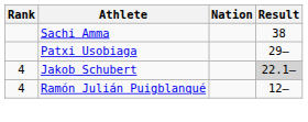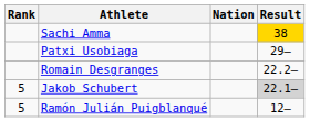 <table class="wikitable sortable" style="text-align:center">
 <tr>
 <th>Rank</th>
 <th>Athlete</th>
 <th>Nation</th>
 <th>Result</th>
 </tr>
 <tr>
 <td></td>
 <td align=left><a href='#'>Sachi Amma</a></td>
 <td align=left></td>
-<td>38</td>
+<td style="background: gold;">38</td>
 </tr>
 <tr>
 <td></td>
 <td align=left><a href='#'>Patxi Usobiaga</a></td>
 <td align=left></td>
 <td>29–</td>
 </tr>
 <tr>
-<td>4</td>
+<td></td>
+<td align=left><a href='#'>Romain Desgranges</a></td>
+<td align=left></td>
+<td>22.2–</td>
+</tr>
+<tr>
+<td>5</td>
 <td align=left><a href='#'>Jakob Schubert</a></td>
 <td align=left></td>
 <td style="background: lightgrey;">22.1–</td>
 </tr>
 <tr>
-<td>4</td>
+<td>5</td>
 <td align=left><a href='#'>Ramón Julián Puigblanqué</a></td>
 <td align=left></td>
 <td>12–</td>
 </tr>
 </table>
